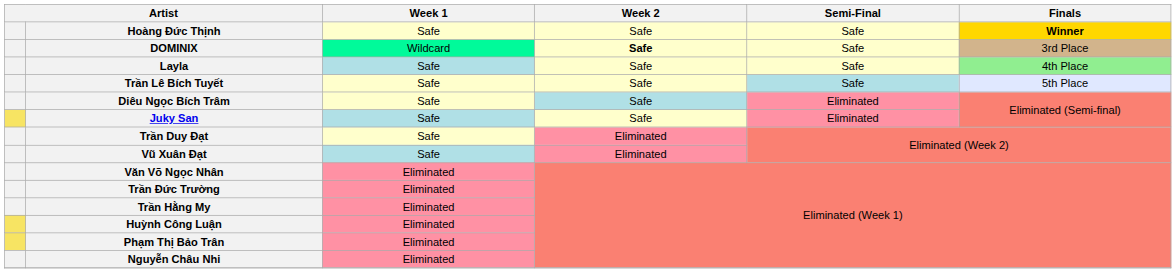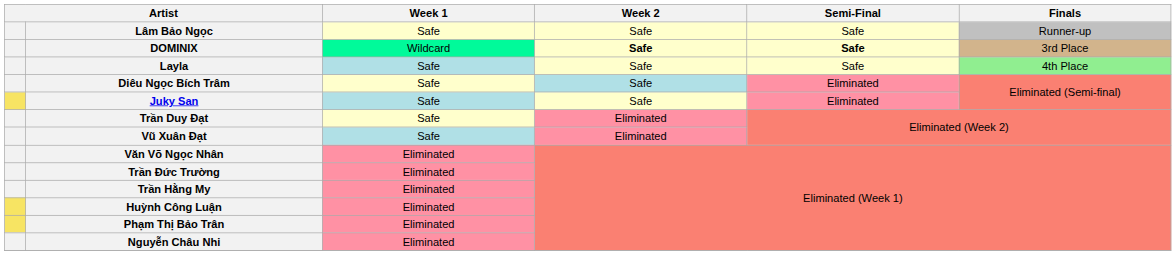 <table class="wikitable" style="text-align:center; font-size:95%">
 <tr>
 <th style="width:15%;" colspan="2">Artist</th>
 <th style="width:10%;">Week 1</th>
 <th style="width:10%;">Week 2</th>
 <th style="width:10%;">Semi-Final</th>
 <th style="width:10%;">Finals</th>
 </tr>
 <tr>
-<th style="width:1%;" style="background:turquoise;"></th>
-<th>Hoàng Đức Thịnh</th>
+<th style="width:1%;" style="background:#afeeee;"></th>
+<th>Lâm Bảo Ngọc</th>
 <td style="background:#FFFFCC;">Safe</td>
 <td style="background:#FFFFCC;">Safe</td>
 <td style="background:#FFFFCC;">Safe</td>
-<td style="background:gold;"><strong>Winner</strong></td>
+<td style="background:silver;">Runner-up</td>
 </tr>
 <tr>
 <th style="width:1%;" style="background:#ffdddd;"></th>
 <th>DOMINIX</th>
 <td style="background:#00FA9A;">Wildcard</td>
 <td style="background:#FFFFCC;"><strong>Safe</strong></td>
-<td style="background:#FFFFCC;">Safe</td>
+<td style="background:#FFFFCC;"><strong>Safe</strong></td>
 <td style="background:tan;">3rd Place</td>
 </tr>
 <tr>
 <th style="width:1%;" style="background:#f7e463;"></th>
 <th>Layla</th>
 <td style="background:#B0E0E6;">Safe</td>
 <td style="background:#FFFFCC;">Safe</td>
 <td style="background:#FFFFCC;">Safe</td>
 <td style="background:lightgreen;">4th Place</td>
-</tr>
-<tr>
-<th style="width:1%;" style="background:#ffdddd;"></th>
-<th>Trần Lê Bích Tuyết</th>
-<td style="background:#FFFFCC;">Safe</td>
-<td style="background:#FFFFCC;">Safe</td>
-<td style="background:#B0E0E6;">Safe</td>
-<td style="background:#E0E8FF;">5th Place</td>
 </tr>
 <tr>
 <th style="width:1%;" style="background:#ffdddd;"></th>
 <th>Diêu Ngọc Bích Trâm</th>
 <td style="background:#FFFFCC;">Safe</td>
 <td style="background:#B0E0E6;">Safe</td>
 <td style="background:#FF91A4;">Eliminated</td>
 <td rowspan="2" style="background:salmon;">Eliminated (Semi-final)</td>
 </tr>
 <tr>
 <th style="background:#f7e463;"></th>
 <th><a href='#'>Juky San</a></th>
 <td style="background:#B0E0E6;">Safe</td>
 <td style="background:#FFFFCC;">Safe</td>
 <td style="background:#FF91A4;">Eliminated</td>
 </tr>
 <tr>
 <th style="width:1%;" style="background:#afeeee;"></th>
 <th>Trần Duy Đạt</th>
 <td style="background:#FFFFCC;">Safe</td>
 <td style="background:#FF91A4;">Eliminated</td>
 <td rowspan="2" colspan="2" style="background:salmon;">Eliminated (Week 2)</td>
 </tr>
 <tr>
 <th style="width:1%;" style="background:turquoise;"></th>
 <th>Vũ Xuân Đạt</th>
 <td style="background:#B0E0E6;">Safe</td>
 <td style="background:#FF91A4;">Eliminated</td>
 </tr>
 <tr>
 <th style="width:1%;" style="background:turquoise;"></th>
 <th>Văn Võ Ngọc Nhân</th>
 <td style="background:#FF91A4;">Eliminated</td>
 <td rowspan="6" colspan="3" style="background:salmon;">Eliminated (Week 1)</td>
 </tr>
 <tr>
 <th style="width:1%;" style="background:#ffdddd;"></th>
 <th>Trần Đức Trường</th>
 <td style="background:#FF91A4;">Eliminated</td>
 </tr>
 <tr>
 <th style="width:1%;" style="background:#afeeee;"></th>
 <th>Trần Hằng My</th>
 <td style="background:#FF91A4;">Eliminated</td>
 </tr>
 <tr>
 <th style="background:#f7e463;"></th>
 <th>Huỳnh Công Luận</th>
 <td style="background:#FF91A4;">Eliminated</td>
 </tr>
 <tr>
 <th style="background:#f7e463;"></th>
 <th>Phạm Thị Bảo Trân</th>
 <td style="background:#FF91A4;">Eliminated</td>
 </tr>
 <tr>
 <th style="width:1%;" style="background:#ffdddd;"></th>
 <th>Nguyễn Châu Nhi</th>
 <td style="background:#FF91A4;">Eliminated</td>
 </tr>
 <tr>
 </tr>
 </table>
